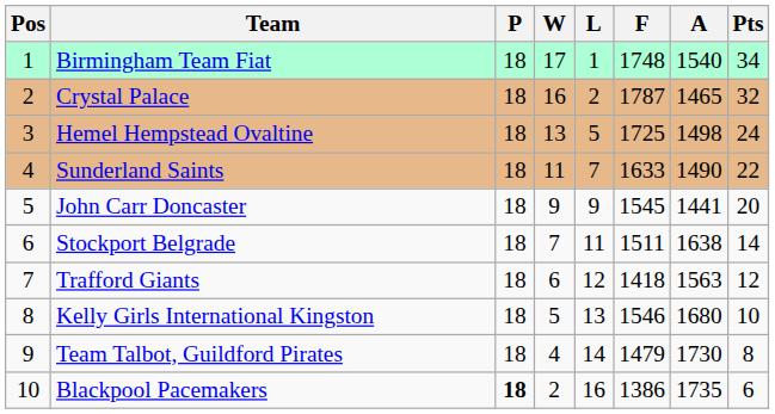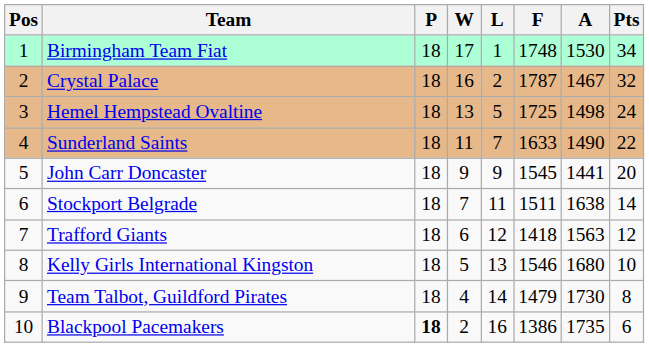 <table class="wikitable" style="font-size: 100%">
 <tr>
 <th width=20>Pos</th>
 <th width=300>Team</th>
 <th width=20>P</th>
 <th width=20>W</th>
 <th width=20>L</th>
 <th width=25>F</th>
 <th width=25>A</th>
 <th width=20>Pts</th>
 </tr>
 <tr align=center style="background: #ADFFD6;">
 <td>1</td>
 <td align="left"><a href='#'>Birmingham Team Fiat</a></td>
 <td>18</td>
 <td>17</td>
 <td>1</td>
 <td>1748</td>
-<td>1540</td>
+<td>1530</td>
 <td>34</td>
 </tr>
 <tr align=center style="background: #E6B88A;">
 <td>2</td>
 <td align="left"><a href='#'>Crystal Palace</a></td>
 <td>18</td>
 <td>16</td>
 <td>2</td>
 <td>1787</td>
-<td>1465</td>
+<td>1467</td>
 <td>32</td>
 </tr>
 <tr align=center style="background: #E6B88A;">
 <td>3</td>
 <td align="left"><a href='#'>Hemel Hempstead Ovaltine</a></td>
 <td>18</td>
 <td>13</td>
 <td>5</td>
 <td>1725</td>
 <td>1498</td>
 <td>24</td>
 </tr>
 <tr align=center style="background: #E6B88A;">
 <td>4</td>
 <td align="left"><a href='#'>Sunderland Saints</a></td>
 <td>18</td>
 <td>11</td>
 <td>7</td>
 <td>1633</td>
 <td>1490</td>
 <td>22</td>
 </tr>
 <tr align=center>
 <td>5</td>
 <td align="left"><a href='#'>John Carr Doncaster</a></td>
 <td>18</td>
 <td>9</td>
 <td>9</td>
 <td>1545</td>
 <td>1441</td>
 <td>20</td>
 </tr>
 <tr align=center>
 <td>6</td>
 <td align="left"><a href='#'>Stockport Belgrade</a></td>
 <td>18</td>
 <td>7</td>
 <td>11</td>
 <td>1511</td>
 <td>1638</td>
 <td>14</td>
 </tr>
 <tr align=center>
 <td>7</td>
 <td align="left"><a href='#'>Trafford Giants</a></td>
 <td>18</td>
 <td>6</td>
 <td>12</td>
 <td>1418</td>
 <td>1563</td>
 <td>12</td>
 </tr>
 <tr align=center>
 <td>8</td>
 <td align="left"><a href='#'>Kelly Girls International Kingston</a></td>
 <td>18</td>
 <td>5</td>
 <td>13</td>
 <td>1546</td>
 <td>1680</td>
 <td>10</td>
 </tr>
 <tr align=center>
 <td>9</td>
 <td align="left"><a href='#'>Team Talbot, Guildford Pirates</a></td>
 <td>18</td>
 <td>4</td>
 <td>14</td>
 <td>1479</td>
 <td>1730</td>
 <td>8</td>
 </tr>
 <tr align=center>
 <td>10</td>
 <td align="left"><a href='#'>Blackpool Pacemakers</a></td>
 <td><strong>18</strong></td>
 <td>2</td>
 <td>16</td>
 <td>1386</td>
 <td>1735</td>
 <td>6</td>
 </tr>
 </table>
